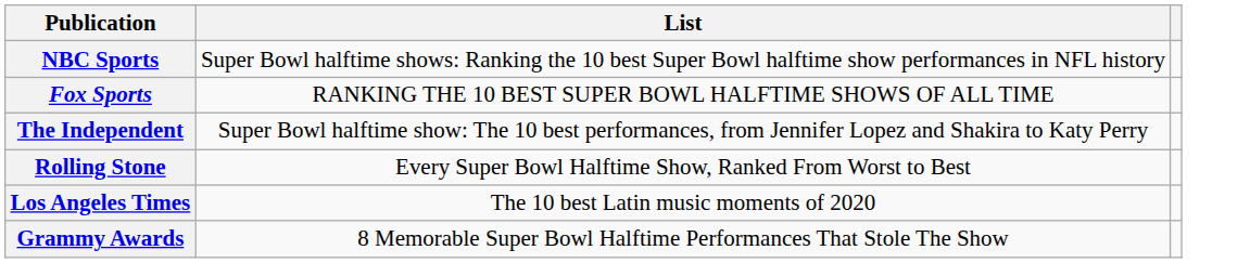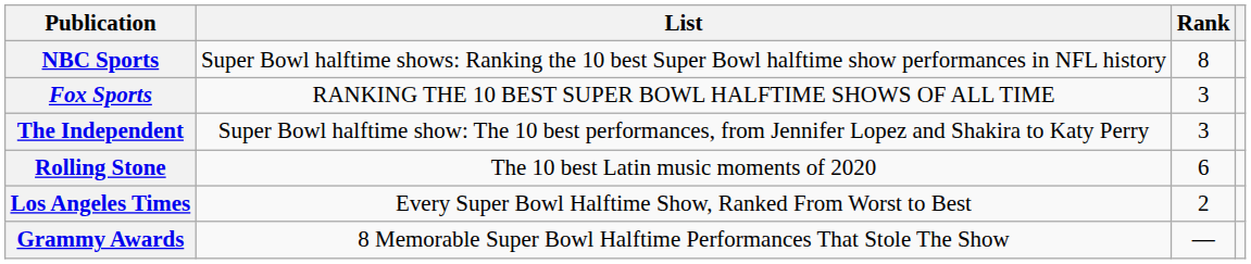 <table class="wikitable sortable plainrowheaders" style="text-align:center;">
 <tr>
 <th>Publication</th>
 <th class="unsortable">List</th>
+<th>Rank</th>
 <th class="unsortable"></th>
 </tr>
 <tr>
 <th><a href='#'>NBC Sports</a></th>
 <td>Super Bowl halftime shows: Ranking the 10 best Super Bowl halftime show performances in NFL history</td>
+<td>8</td>
 <td></td>
 </tr>
 <tr>
 <th><em><a href='#'>Fox Sports</a></em></th>
 <td>RANKING THE 10 BEST SUPER BOWL HALFTIME SHOWS OF ALL TIME</td>
+<td>3</td>
 <td></td>
 </tr>
 <tr>
 <th><a href='#'>The Independent</a></th>
 <td>Super Bowl halftime show: The 10 best performances, from Jennifer Lopez and Shakira to Katy Perry</td>
+<td>3</td>
 <td></td>
 </tr>
 <tr>
 <th scope="row"><strong><a href='#'>Rolling Stone</a></strong></th>
-<td>Every Super Bowl Halftime Show, Ranked From Worst to Best</td>
+<td>The 10 best Latin music moments of 2020</td>
+<td>6</td>
 <td></td>
 </tr>
 <tr>
 <th><a href='#'>Los Angeles Times</a></th>
-<td>The 10 best Latin music moments of 2020</td>
+<td>Every Super Bowl Halftime Show, Ranked From Worst to Best</td>
+<td>2</td>
 <td></td>
 </tr>
 <tr>
 <th><a href='#'>Grammy Awards</a></th>
 <td>8 Memorable Super Bowl Halftime Performances That Stole The Show</td>
+<td>—</td>
 <td></td>
 </tr>
 </table>
